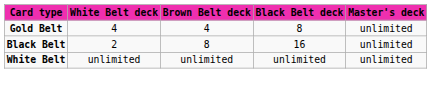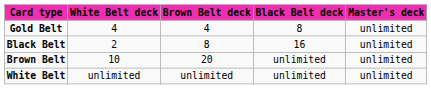 <table class="wikitable" style="text-align:center">
 <tr>
 <th style="background:#ef2faf;">Card type</th>
 <th style="background:#ef2faf;">White Belt deck</th>
 <th style="background:#ef2faf;">Brown Belt deck</th>
 <th style="background:#ef2faf;">Black Belt deck</th>
 <th style="background:#ef2faf;">Master's deck</th>
 </tr>
 <tr>
 <td><strong>Gold Belt</strong></td>
 <td>4</td>
 <td>4</td>
 <td>8</td>
 <td>unlimited</td>
 </tr>
 <tr>
 <td><strong>Black Belt</strong></td>
 <td>2</td>
 <td>8</td>
 <td>16</td>
 <td>unlimited</td>
 </tr>
 <tr>
+<td><strong>Brown Belt</strong></td>
+<td>10</td>
+<td>20</td>
+<td>unlimited</td>
+<td>unlimited</td>
+</tr>
+<tr>
 <td><strong>White Belt</strong></td>
 <td>unlimited</td>
 <td>unlimited</td>
 <td>unlimited</td>
 <td>unlimited</td>
 </tr>
 </table>
